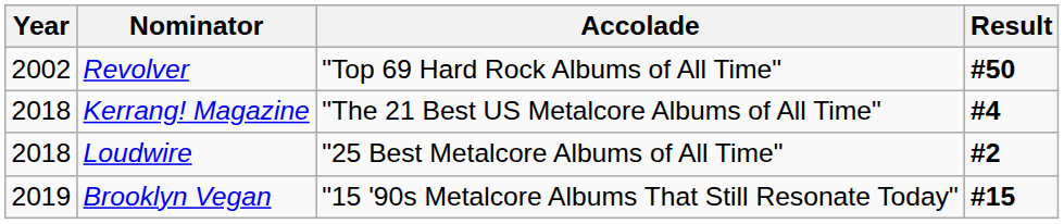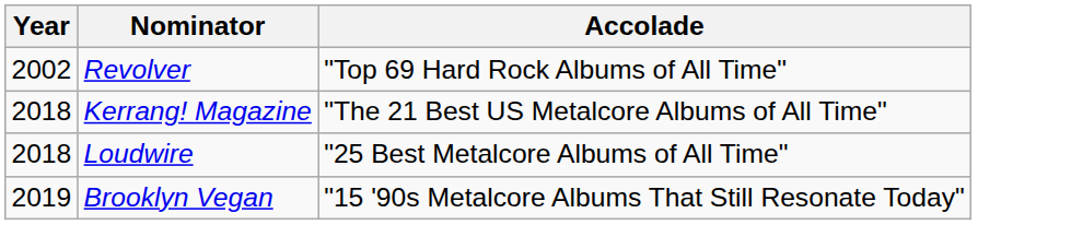 <table class="wikitable">
 <tr>
 <th>Year</th>
 <th><strong>Nominator</strong></th>
 <th>Accolade</th>
-<th>Result</th>
 </tr>
 <tr>
 <td>2002</td>
 <td><a href='#'><em>Revolver</em></a></td>
 <td>"Top 69 Hard Rock Albums of All Time"</td>
-<td><strong>#50</strong></td>
 </tr>
 <tr>
 <td>2018</td>
 <td><a href='#'><em>Kerrang! Magazine</em></a></td>
 <td>"The 21 Best US Metalcore Albums of All Time"</td>
-<td><strong>#4</strong></td>
 </tr>
 <tr>
 <td>2018</td>
 <td><em><a href='#'>Loudwire</a></em></td>
 <td>"25 Best Metalcore Albums of All Time"</td>
-<td><strong>#2</strong></td>
 </tr>
 <tr>
 <td>2019</td>
 <td><a href='#'><em>Brooklyn Vegan</em></a></td>
 <td>"15 '90s Metalcore Albums That Still Resonate Today"</td>
-<td><strong>#15</strong></td>
 </tr>
 </table>
